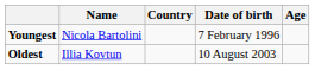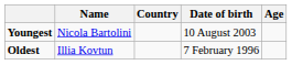 <table class="wikitable">
 <tr>
 <th></th>
 <th><strong>Name</strong></th>
 <th><strong>Country</strong></th>
 <th><strong>Date of birth</strong></th>
 <th><strong>Age</strong></th>
 </tr>
 <tr>
 <td><strong>Youngest</strong></td>
 <td><a href='#'>Nicola Bartolini</a></td>
 <td></td>
-<td>7 February 1996</td>
+<td>10 August 2003</td>
 <td></td>
 </tr>
 <tr>
 <td><strong>Oldest</strong></td>
 <td><a href='#'>Illia Kovtun</a></td>
 <td></td>
-<td>10 August 2003</td>
+<td>7 February 1996</td>
 <td></td>
 </tr>
 </table>
